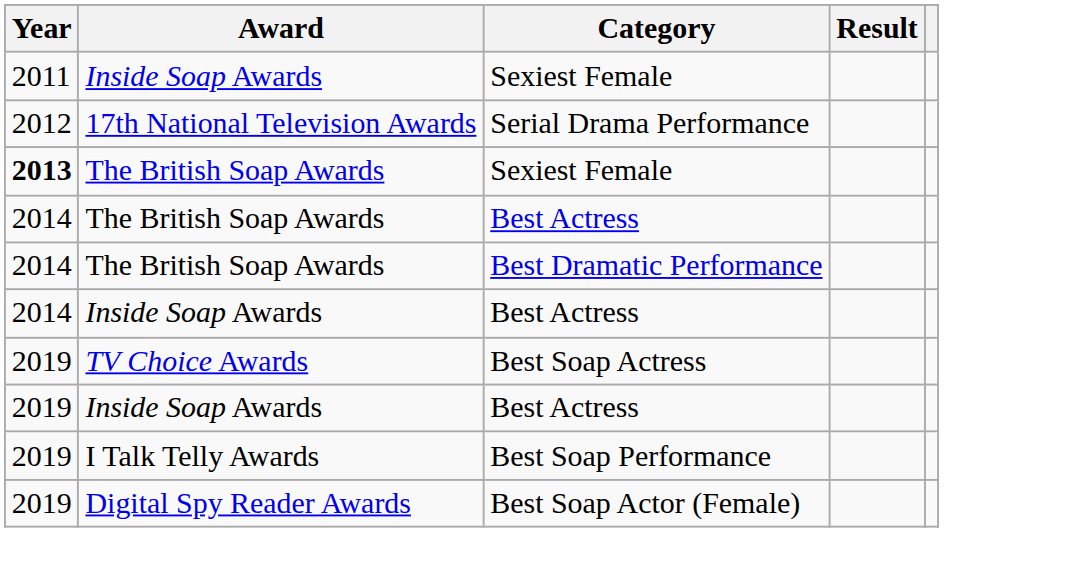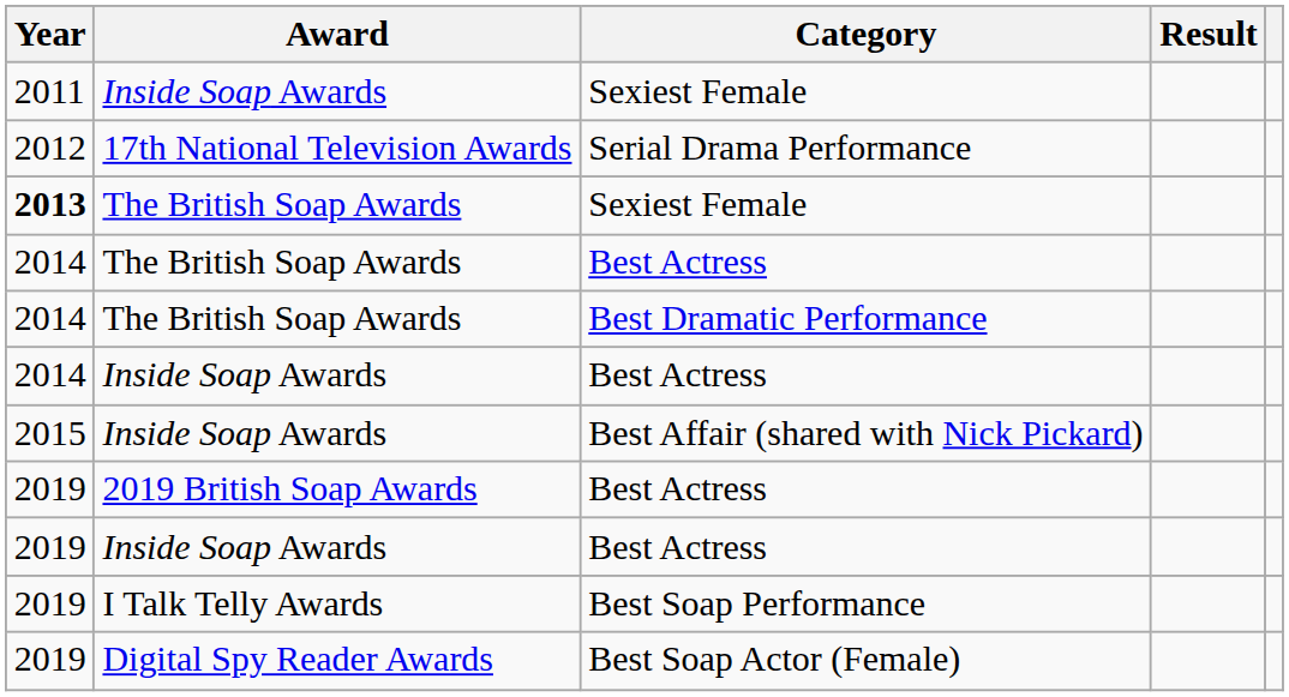 <table class="wikitable sortable">
 <tr>
 <th>Year</th>
 <th>Award</th>
 <th>Category</th>
 <th>Result</th>
 <th scope=col class=unsortable></th>
 </tr>
 <tr>
 <td>2011</td>
 <td><a href='#'><em>Inside Soap</em> Awards</a></td>
 <td>Sexiest Female</td>
 <td></td>
 <td align="center"></td>
 </tr>
 <tr>
 <td>2012</td>
 <td><a href='#'>17th National Television Awards</a></td>
 <td>Serial Drama Performance</td>
 <td></td>
 <td align="center"></td>
 </tr>
 <tr>
 <td><strong>2013</strong></td>
 <td><a href='#'>The British Soap Awards</a></td>
 <td>Sexiest Female</td>
 <td></td>
 <td align="center"></td>
 </tr>
 <tr>
 <td>2014</td>
 <td>The British Soap Awards</td>
 <td><a href='#'>Best Actress</a></td>
 <td></td>
 <td align="center"></td>
 </tr>
 <tr>
 <td>2014</td>
 <td>The British Soap Awards</td>
 <td><a href='#'>Best Dramatic Performance</a></td>
 <td></td>
 <td align="center"></td>
 </tr>
 <tr>
 <td>2014</td>
 <td><em>Inside Soap</em> Awards</td>
 <td>Best Actress</td>
 <td></td>
 <td align="center"></td>
 </tr>
 <tr>
+<td>2015</td>
+<td><em>Inside Soap</em> Awards</td>
+<td>Best Affair (shared with <a href='#'>Nick Pickard</a>)</td>
+<td></td>
+<td align="center"></td>
+</tr>
+<tr>
 <td>2019</td>
-<td><a href='#'><em>TV Choice</em> Awards</a></td>
-<td>Best Soap Actress</td>
+<td><a href='#'>2019 British Soap Awards</a></td>
+<td>Best Actress</td>
 <td></td>
 <td align="center"></td>
 </tr>
 <tr>
 <td>2019</td>
 <td><em>Inside Soap</em> Awards</td>
 <td>Best Actress</td>
 <td></td>
 <td align="center"></td>
 </tr>
 <tr>
 <td>2019</td>
 <td>I Talk Telly Awards</td>
 <td>Best Soap Performance</td>
 <td></td>
 <td align="center"></td>
 </tr>
 <tr>
 <td>2019</td>
 <td><a href='#'>Digital Spy Reader Awards</a></td>
 <td>Best Soap Actor (Female)</td>
 <td></td>
 <td align="center"></td>
 </tr>
 </table>
